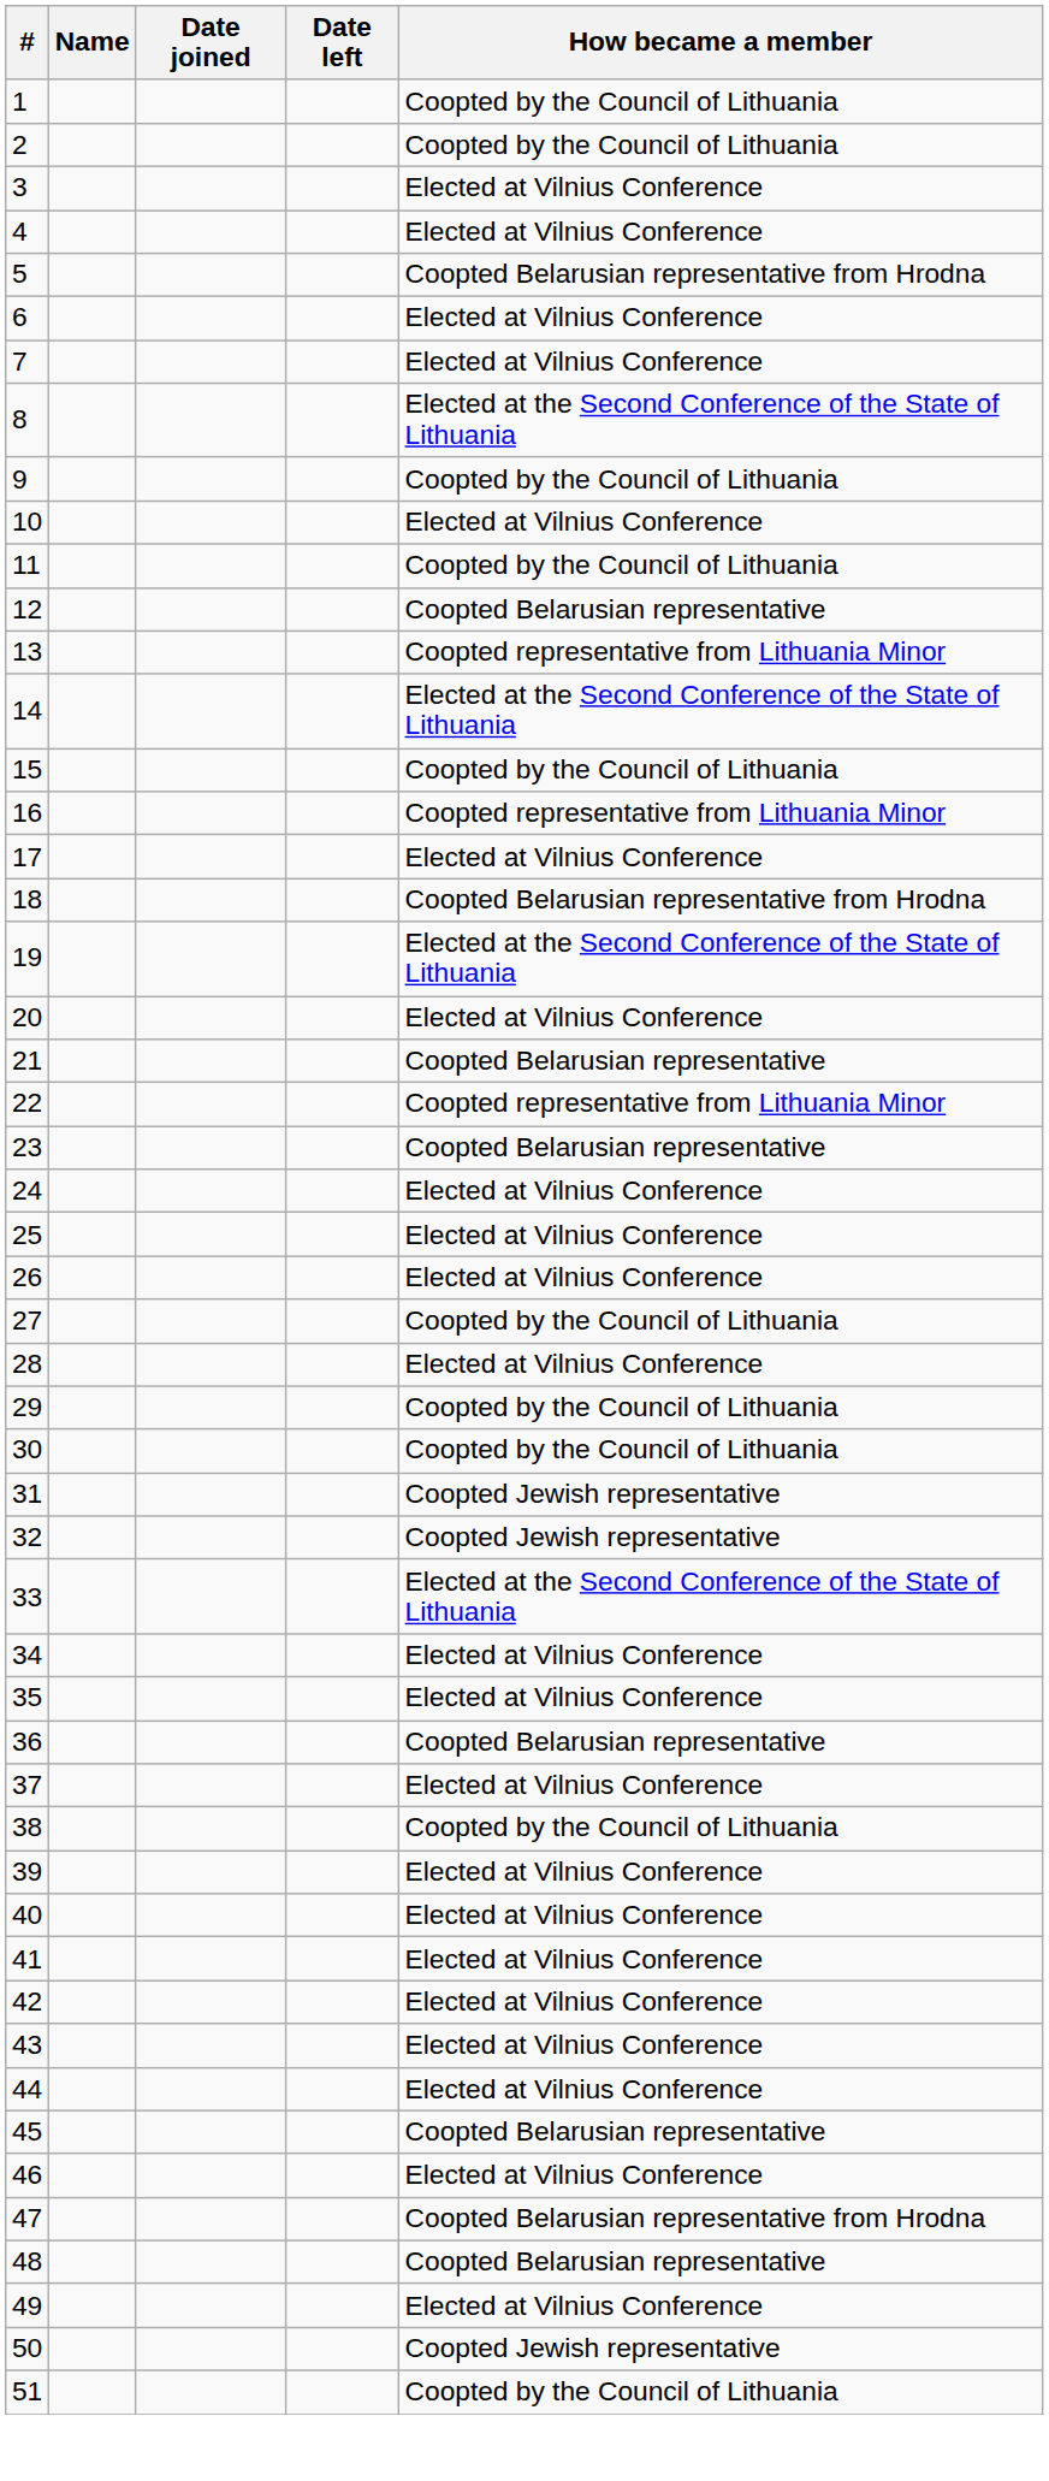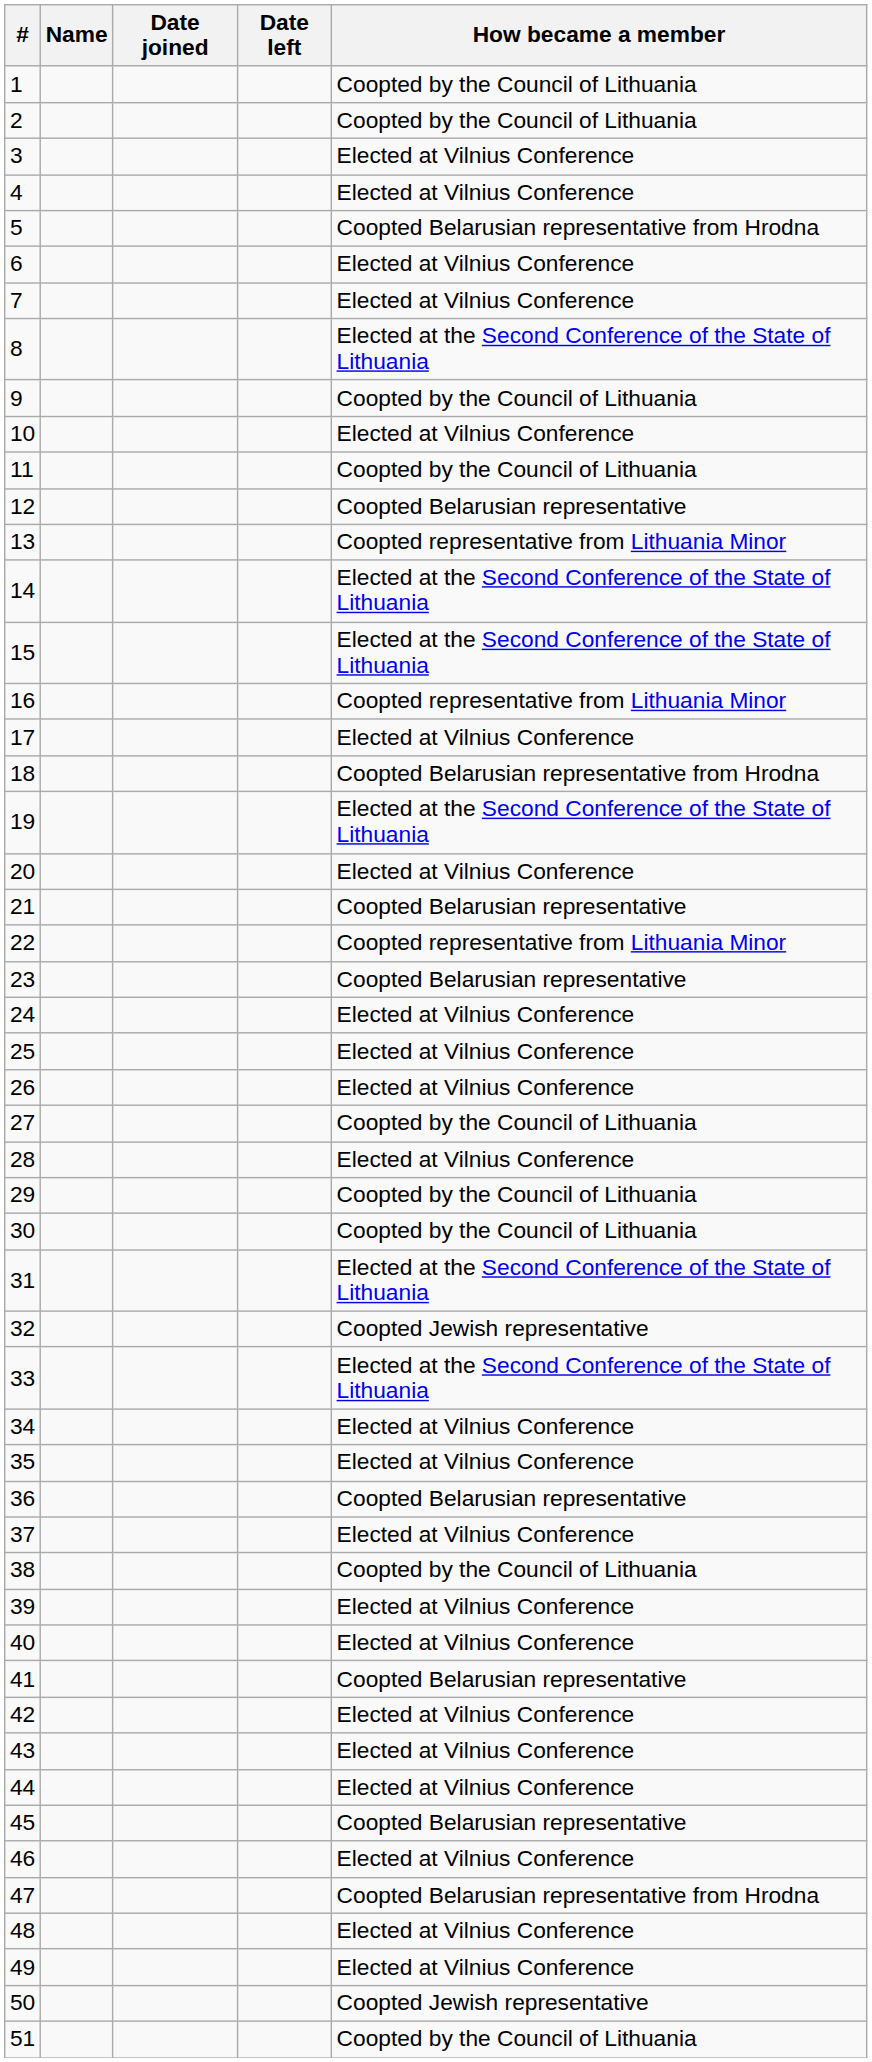 <table class="wikitable sortable">
 <tr>
 <th>#</th>
 <th>Name</th>
 <th>Date joined</th>
 <th>Date left</th>
 <th>How became a member</th>
 </tr>
 <tr>
 <td>1</td>
 <td></td>
 <td></td>
 <td></td>
 <td>Coopted by the Council of Lithuania</td>
 </tr>
 <tr>
 <td>2</td>
 <td></td>
 <td></td>
 <td></td>
 <td>Coopted by the Council of Lithuania</td>
 </tr>
 <tr>
 <td>3</td>
 <td></td>
 <td></td>
 <td></td>
 <td>Elected at Vilnius Conference</td>
 </tr>
 <tr>
 <td>4</td>
 <td></td>
 <td></td>
 <td></td>
 <td>Elected at Vilnius Conference</td>
 </tr>
 <tr>
 <td>5</td>
 <td></td>
 <td></td>
 <td></td>
 <td>Coopted Belarusian representative from Hrodna</td>
 </tr>
 <tr>
 <td>6</td>
 <td></td>
 <td></td>
 <td></td>
 <td>Elected at Vilnius Conference</td>
 </tr>
 <tr>
 <td>7</td>
 <td></td>
 <td></td>
 <td></td>
 <td>Elected at Vilnius Conference</td>
 </tr>
 <tr>
 <td>8</td>
 <td></td>
 <td></td>
 <td></td>
 <td>Elected at the <a href='#'>Second Conference of the State of Lithuania</a></td>
 </tr>
 <tr>
 <td>9</td>
 <td></td>
 <td></td>
 <td></td>
 <td>Coopted by the Council of Lithuania</td>
 </tr>
 <tr>
 <td>10</td>
 <td></td>
 <td></td>
 <td></td>
 <td>Elected at Vilnius Conference</td>
 </tr>
 <tr>
 <td>11</td>
 <td></td>
 <td></td>
 <td></td>
 <td>Coopted by the Council of Lithuania</td>
 </tr>
 <tr>
 <td>12</td>
 <td></td>
 <td></td>
 <td></td>
 <td>Coopted Belarusian representative</td>
 </tr>
 <tr>
 <td>13</td>
 <td></td>
 <td></td>
 <td></td>
 <td>Coopted representative from <a href='#'>Lithuania Minor</a></td>
 </tr>
 <tr>
 <td>14</td>
 <td></td>
 <td></td>
 <td></td>
 <td>Elected at the <a href='#'>Second Conference of the State of Lithuania</a></td>
 </tr>
 <tr>
 <td>15</td>
 <td></td>
 <td></td>
 <td></td>
-<td>Coopted by the Council of Lithuania</td>
+<td>Elected at the <a href='#'>Second Conference of the State of Lithuania</a></td>
 </tr>
 <tr>
 <td>16</td>
 <td></td>
 <td></td>
 <td></td>
 <td>Coopted representative from <a href='#'>Lithuania Minor</a></td>
 </tr>
 <tr>
 <td>17</td>
 <td></td>
 <td></td>
 <td></td>
 <td>Elected at Vilnius Conference</td>
 </tr>
 <tr>
 <td>18</td>
 <td></td>
 <td></td>
 <td></td>
 <td>Coopted Belarusian representative from Hrodna</td>
 </tr>
 <tr>
 <td>19</td>
 <td></td>
 <td></td>
 <td></td>
 <td>Elected at the <a href='#'>Second Conference of the State of Lithuania</a></td>
 </tr>
 <tr>
 <td>20</td>
 <td></td>
 <td></td>
 <td></td>
 <td>Elected at Vilnius Conference</td>
 </tr>
 <tr>
 <td>21</td>
 <td></td>
 <td></td>
 <td></td>
 <td>Coopted Belarusian representative</td>
 </tr>
 <tr>
 <td>22</td>
 <td></td>
 <td></td>
 <td></td>
 <td>Coopted representative from <a href='#'>Lithuania Minor</a></td>
 </tr>
 <tr>
 <td>23</td>
 <td></td>
 <td></td>
 <td></td>
 <td>Coopted Belarusian representative</td>
 </tr>
 <tr>
 <td>24</td>
 <td></td>
 <td></td>
 <td></td>
 <td>Elected at Vilnius Conference</td>
 </tr>
 <tr>
 <td>25</td>
 <td></td>
 <td></td>
 <td></td>
 <td>Elected at Vilnius Conference</td>
 </tr>
 <tr>
 <td>26</td>
 <td></td>
 <td></td>
 <td></td>
 <td>Elected at Vilnius Conference</td>
 </tr>
 <tr>
 <td>27</td>
 <td></td>
 <td></td>
 <td></td>
 <td>Coopted by the Council of Lithuania</td>
 </tr>
 <tr>
 <td>28</td>
 <td></td>
 <td></td>
 <td></td>
 <td>Elected at Vilnius Conference</td>
 </tr>
 <tr>
 <td>29</td>
 <td></td>
 <td></td>
 <td></td>
 <td>Coopted by the Council of Lithuania</td>
 </tr>
 <tr>
 <td>30</td>
 <td></td>
 <td></td>
 <td></td>
 <td>Coopted by the Council of Lithuania</td>
 </tr>
 <tr>
 <td>31</td>
 <td></td>
 <td></td>
 <td></td>
-<td>Coopted Jewish representative</td>
+<td>Elected at the <a href='#'>Second Conference of the State of Lithuania</a></td>
 </tr>
 <tr>
 <td>32</td>
 <td></td>
 <td></td>
 <td></td>
 <td>Coopted Jewish representative</td>
 </tr>
 <tr>
 <td>33</td>
 <td></td>
 <td></td>
 <td></td>
 <td>Elected at the <a href='#'>Second Conference of the State of Lithuania</a></td>
 </tr>
 <tr>
 <td>34</td>
 <td></td>
 <td></td>
 <td></td>
 <td>Elected at Vilnius Conference</td>
 </tr>
 <tr>
 <td>35</td>
 <td></td>
 <td></td>
 <td></td>
 <td>Elected at Vilnius Conference</td>
 </tr>
 <tr>
 <td>36</td>
 <td></td>
 <td></td>
 <td></td>
 <td>Coopted Belarusian representative</td>
 </tr>
 <tr>
 <td>37</td>
 <td></td>
 <td></td>
 <td></td>
 <td>Elected at Vilnius Conference</td>
 </tr>
 <tr>
 <td>38</td>
 <td></td>
 <td></td>
 <td></td>
 <td>Coopted by the Council of Lithuania</td>
 </tr>
 <tr>
 <td>39</td>
 <td></td>
 <td></td>
 <td></td>
 <td>Elected at Vilnius Conference</td>
 </tr>
 <tr>
 <td>40</td>
 <td></td>
 <td></td>
 <td></td>
 <td>Elected at Vilnius Conference</td>
 </tr>
 <tr>
 <td>41</td>
 <td></td>
 <td></td>
 <td></td>
-<td>Elected at Vilnius Conference</td>
+<td>Coopted Belarusian representative</td>
 </tr>
 <tr>
 <td>42</td>
 <td></td>
 <td></td>
 <td></td>
 <td>Elected at Vilnius Conference</td>
 </tr>
 <tr>
 <td>43</td>
 <td></td>
 <td></td>
 <td></td>
 <td>Elected at Vilnius Conference</td>
 </tr>
 <tr>
 <td>44</td>
 <td></td>
 <td></td>
 <td></td>
 <td>Elected at Vilnius Conference</td>
 </tr>
 <tr>
 <td>45</td>
 <td></td>
 <td></td>
 <td></td>
 <td>Coopted Belarusian representative</td>
 </tr>
 <tr>
 <td>46</td>
 <td></td>
 <td></td>
 <td></td>
 <td>Elected at Vilnius Conference</td>
 </tr>
 <tr>
 <td>47</td>
 <td></td>
 <td></td>
 <td></td>
 <td>Coopted Belarusian representative from Hrodna</td>
 </tr>
 <tr>
 <td>48</td>
 <td></td>
 <td></td>
 <td></td>
-<td>Coopted Belarusian representative</td>
+<td>Elected at Vilnius Conference</td>
 </tr>
 <tr>
 <td>49</td>
 <td></td>
 <td></td>
 <td></td>
 <td>Elected at Vilnius Conference</td>
 </tr>
 <tr>
 <td>50</td>
 <td></td>
 <td></td>
 <td></td>
 <td>Coopted Jewish representative</td>
 </tr>
 <tr>
 <td>51</td>
 <td></td>
 <td></td>
 <td></td>
 <td>Coopted by the Council of Lithuania</td>
 </tr>
 </table>
